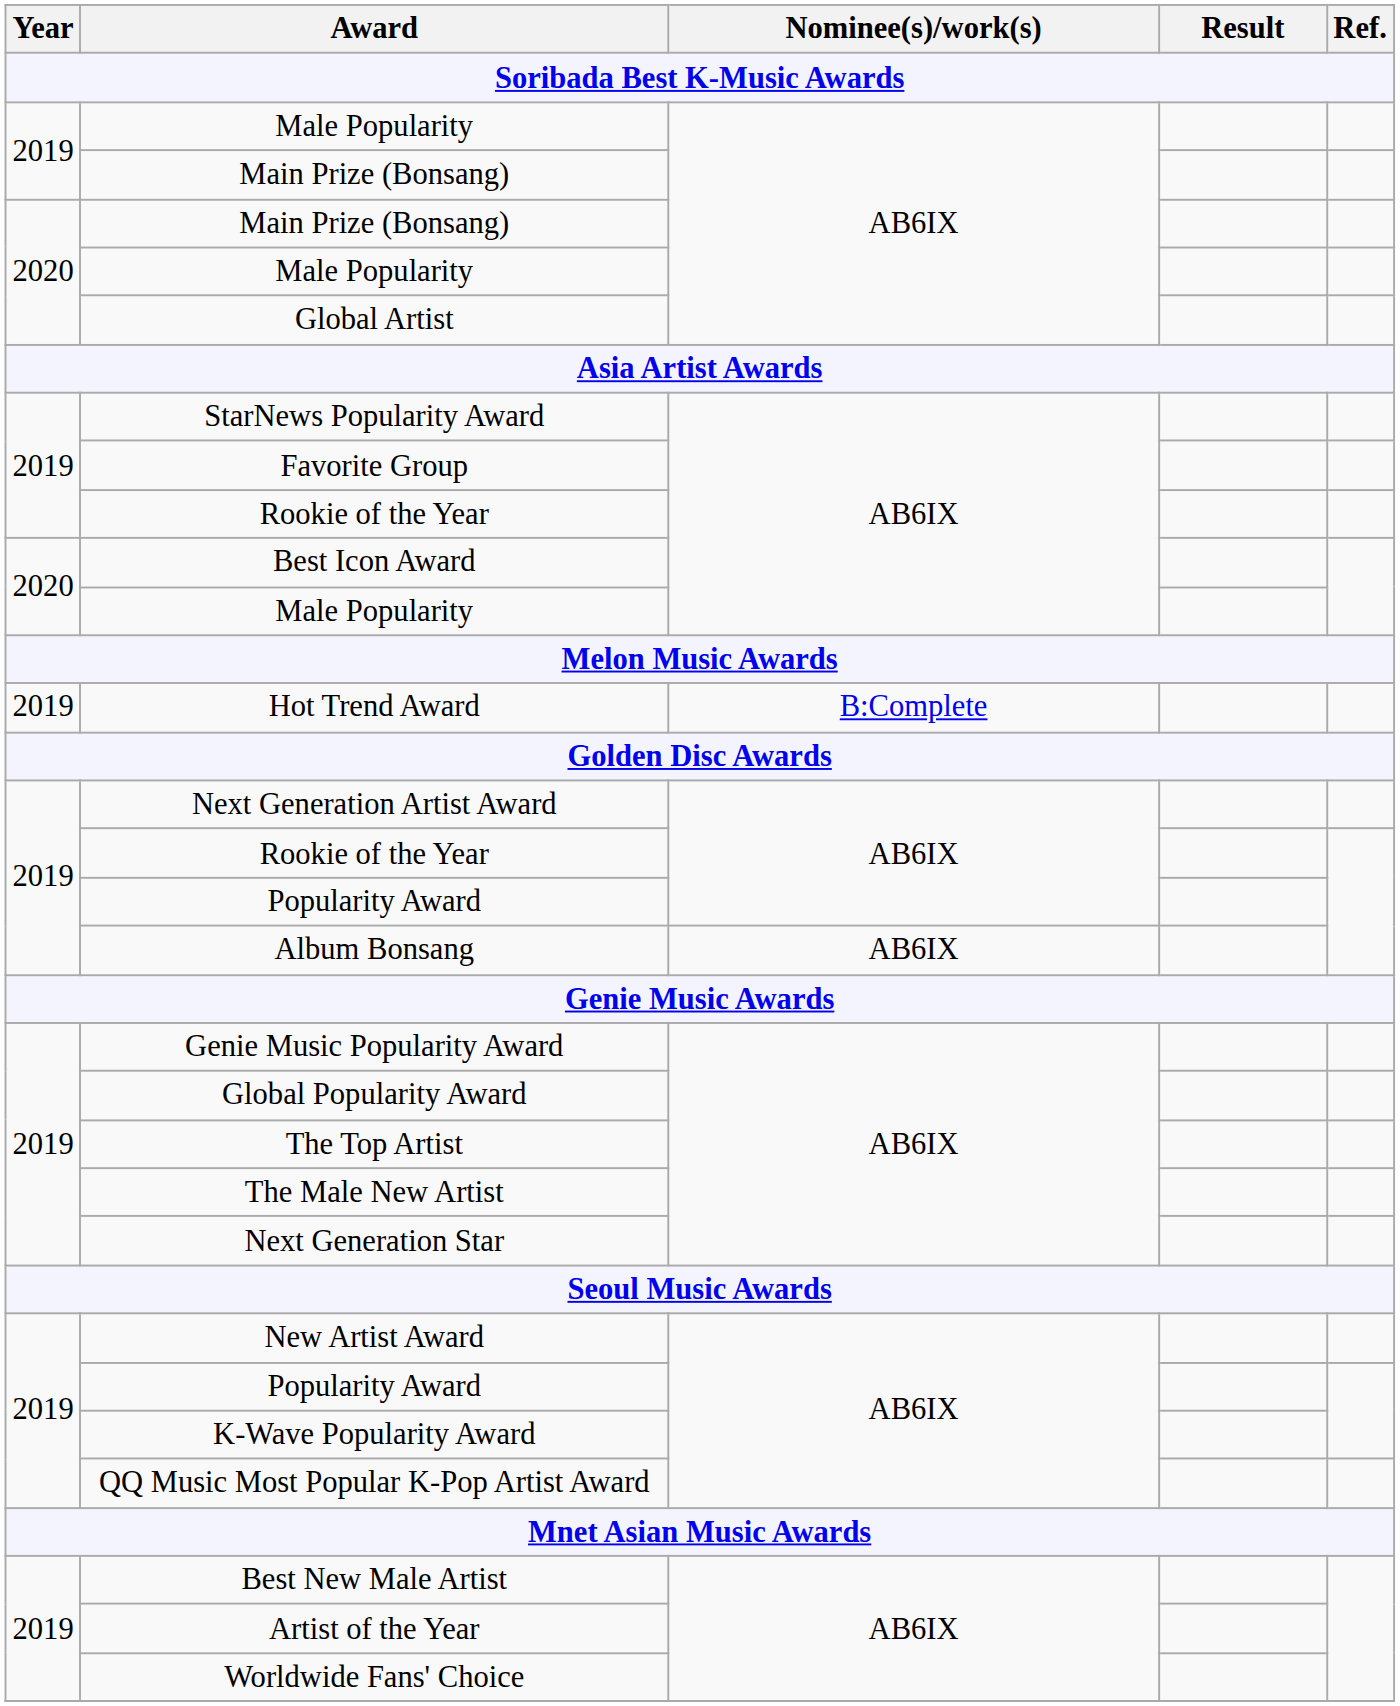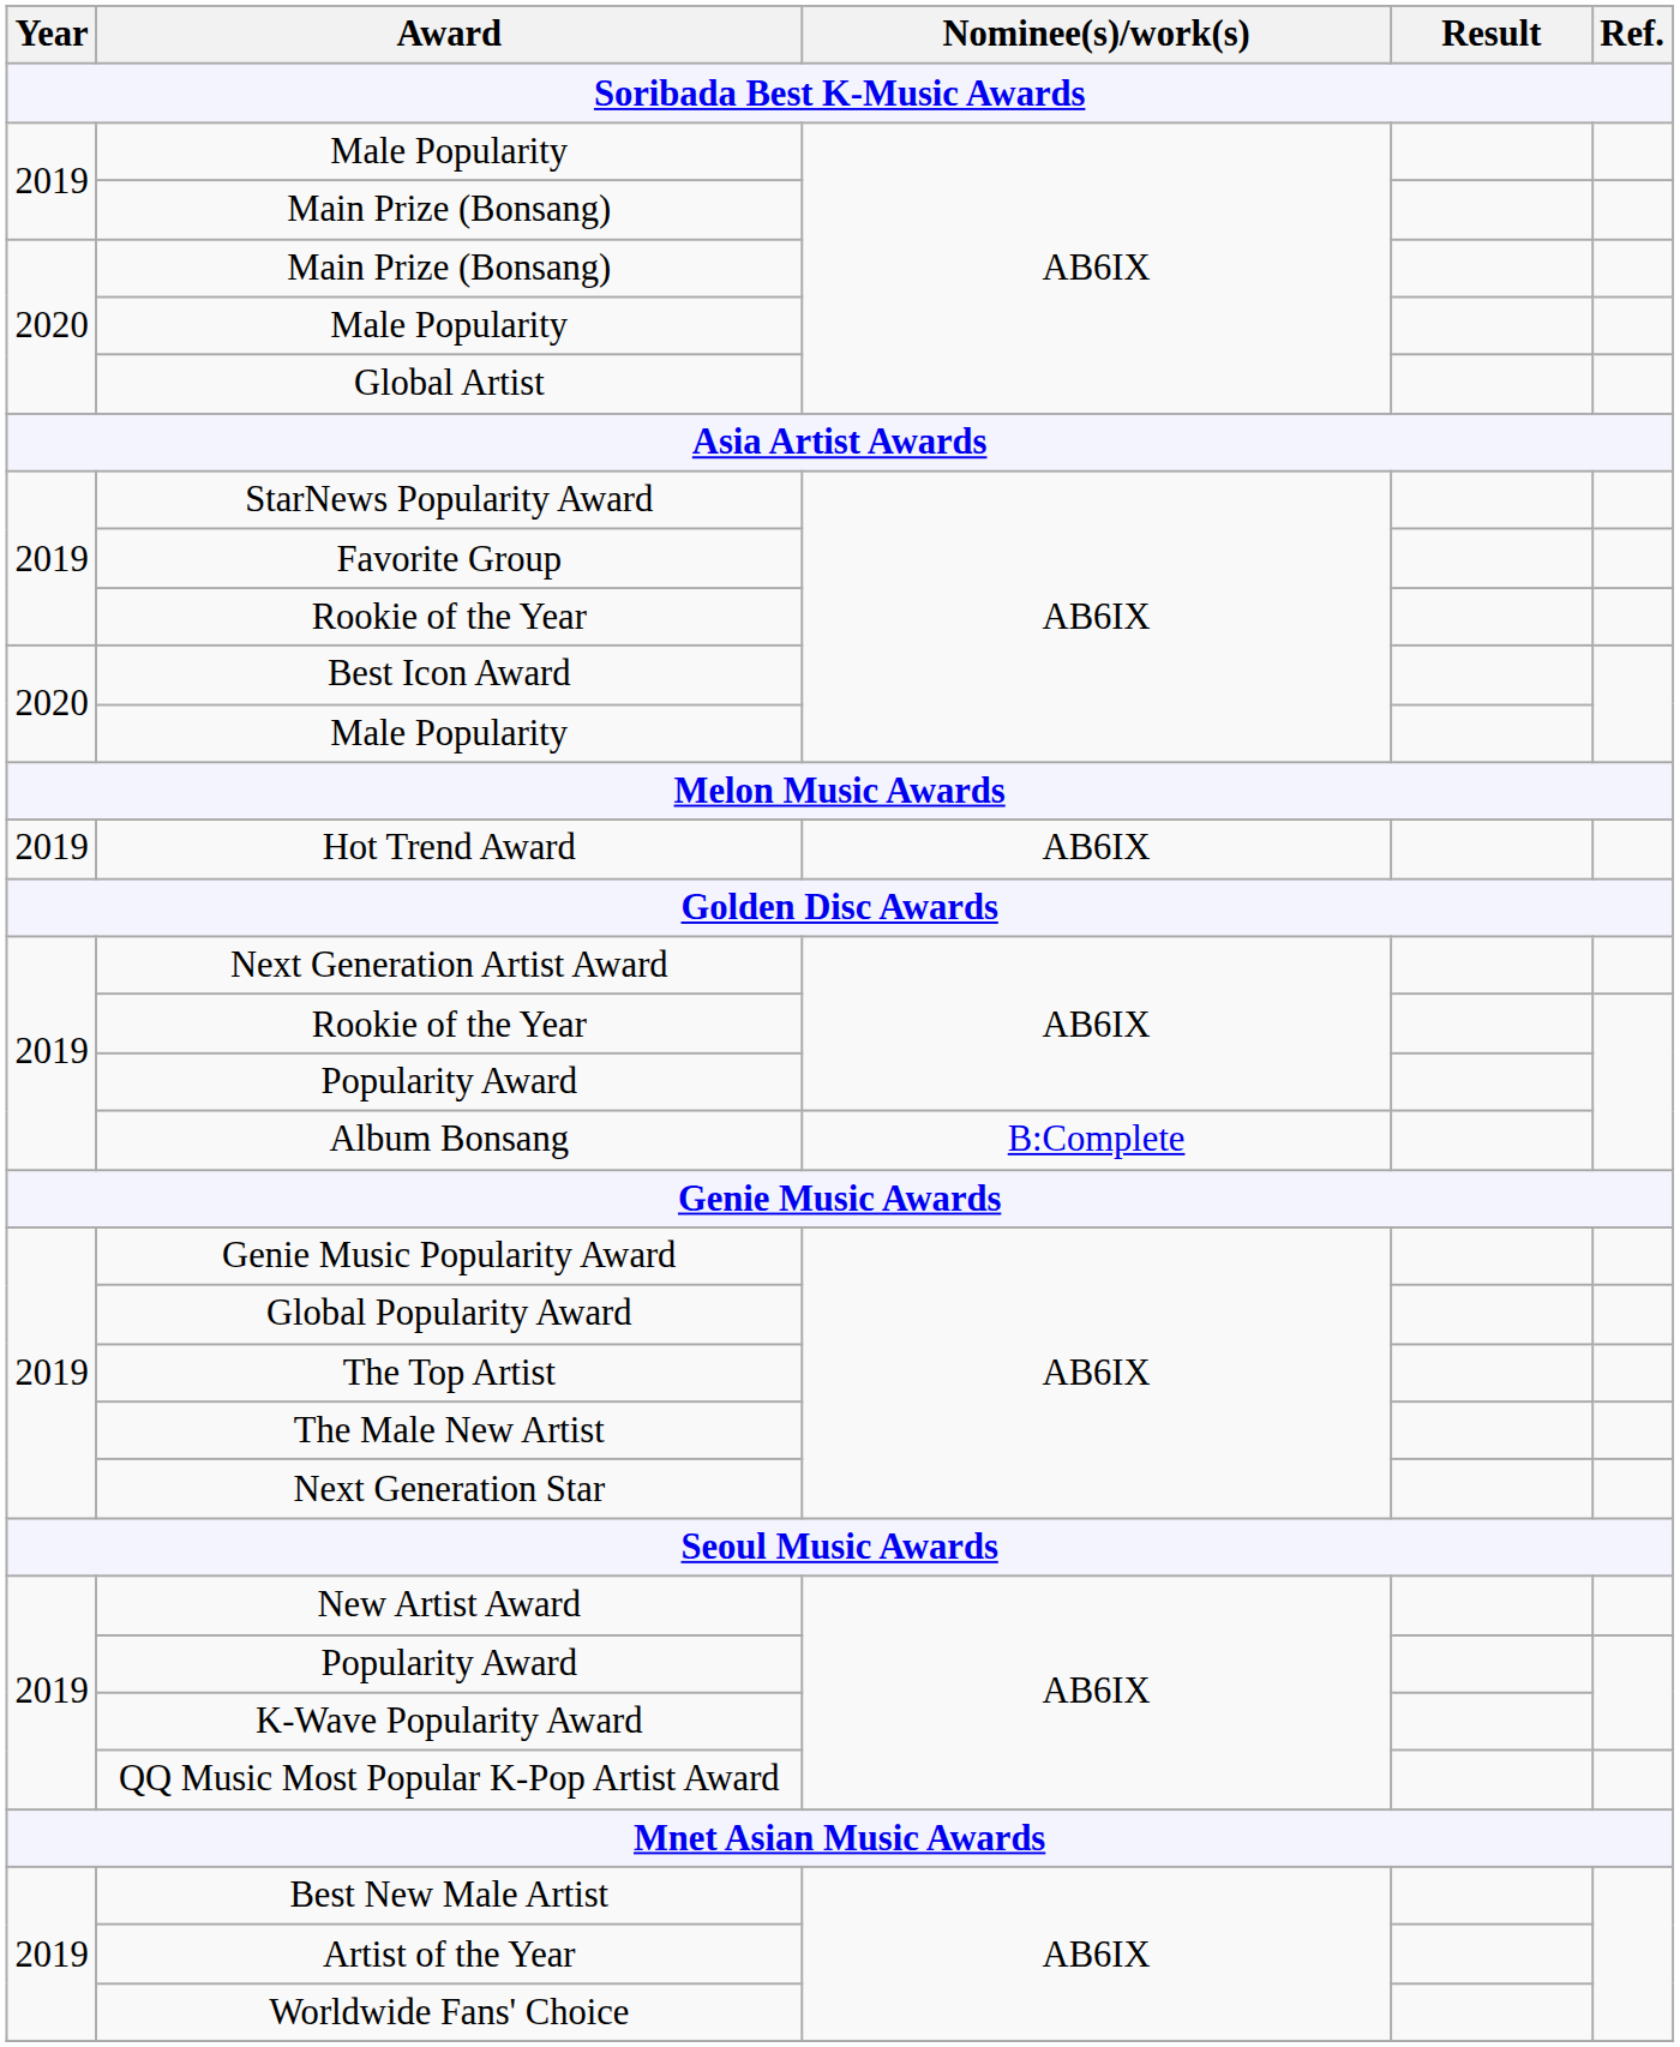 <table class="wikitable" style="text-align: center; float: center; margin: 0 0 0.5em 1em;">
 <tr>
 <th width="30">Year</th>
 <th style="width:300px;">Award</th>
 <th style="width:250px;">Nominee(s)/work(s)</th>
 <th width="80">Result</th>
 <th>Ref.</th>
 </tr>
 <tr>
 <td colspan="5" style="text-align:center; background:#f4f4ff;"><strong><a href='#'>Soribada Best K-Music Awards</a></strong></td>
 </tr>
 <tr>
 <td rowspan="2">2019</td>
 <td>Male Popularity</td>
 <td rowspan="5">AB6IX</td>
 <td></td>
 <td></td>
 </tr>
 <tr>
 <td>Main Prize (Bonsang)</td>
 <td></td>
 <td></td>
 </tr>
 <tr>
 <td rowspan="3">2020</td>
 <td>Main Prize (Bonsang)</td>
 <td></td>
 <td></td>
 </tr>
 <tr>
 <td>Male Popularity</td>
 <td></td>
 <td></td>
 </tr>
 <tr>
 <td>Global Artist</td>
 <td></td>
 <td></td>
 </tr>
 <tr>
 <td colspan="5" style="text-align:center; background:#f4f4ff;"><strong><a href='#'>Asia Artist Awards</a></strong></td>
 </tr>
 <tr>
 <td rowspan="3">2019</td>
 <td>StarNews Popularity Award</td>
 <td rowspan="5">AB6IX</td>
 <td></td>
 <td></td>
 </tr>
 <tr>
 <td>Favorite Group</td>
 <td></td>
 <td></td>
 </tr>
 <tr>
 <td>Rookie of the Year</td>
 <td></td>
 <td></td>
 </tr>
 <tr>
 <td rowspan="2">2020</td>
 <td>Best Icon Award</td>
 <td></td>
 <td rowspan="2"></td>
 </tr>
 <tr>
 <td>Male Popularity</td>
 <td></td>
 </tr>
 <tr>
 <td colspan="5" style="text-align:center; background:#f4f4ff;"><strong><a href='#'>Melon Music Awards</a></strong></td>
 </tr>
 <tr>
 <td>2019</td>
 <td>Hot Trend Award</td>
-<td><a href='#'>B:Complete</a></td>
+<td>AB6IX</td>
 <td></td>
 <td></td>
 </tr>
 <tr>
 <td colspan="5" style="text-align:center; background:#f4f4ff;"><strong><a href='#'>Golden Disc Awards</a></strong></td>
 </tr>
 <tr>
 <td rowspan="4">2019</td>
 <td>Next Generation Artist Award</td>
 <td rowspan="3">AB6IX</td>
 <td></td>
 <td></td>
 </tr>
 <tr>
 <td>Rookie of the Year</td>
 <td></td>
 <td rowspan="3"></td>
 </tr>
 <tr>
 <td>Popularity Award</td>
 <td></td>
 </tr>
 <tr>
 <td>Album Bonsang</td>
-<td>AB6IX</td>
+<td><a href='#'>B:Complete</a></td>
 <td></td>
 </tr>
 <tr>
 <td colspan="5" style="text-align:center; background:#f4f4ff;"><strong><a href='#'>Genie Music Awards</a></strong></td>
 </tr>
 <tr>
 <td rowspan="5">2019</td>
 <td>Genie Music Popularity Award</td>
 <td rowspan="5">AB6IX</td>
 <td></td>
 <td></td>
 </tr>
 <tr>
 <td>Global Popularity Award</td>
 <td></td>
 <td></td>
 </tr>
 <tr>
 <td>The Top Artist</td>
 <td></td>
 <td></td>
 </tr>
 <tr>
 <td>The Male New Artist</td>
 <td></td>
 <td></td>
 </tr>
 <tr>
 <td>Next Generation Star</td>
 <td></td>
 <td></td>
 </tr>
 <tr>
 <td colspan="5" style="text-align:center; background:#f4f4ff;"><strong><a href='#'>Seoul Music Awards</a></strong></td>
 </tr>
 <tr>
 <td rowspan="4">2019</td>
 <td>New Artist Award</td>
 <td rowspan="4">AB6IX</td>
 <td></td>
 <td></td>
 </tr>
 <tr>
 <td>Popularity Award</td>
 <td></td>
 <td rowspan="2"></td>
 </tr>
 <tr>
 <td>K-Wave Popularity Award</td>
 <td></td>
 </tr>
 <tr>
 <td>QQ Music Most Popular K-Pop Artist Award</td>
 <td></td>
 <td></td>
 </tr>
 <tr>
 <td colspan="5" style="text-align:center; background:#f4f4ff;"><strong><a href='#'>Mnet Asian Music Awards</a></strong></td>
 </tr>
 <tr>
 <td rowspan="3">2019</td>
 <td>Best New Male Artist</td>
 <td rowspan="3">AB6IX</td>
 <td></td>
 <td rowspan="3"></td>
 </tr>
 <tr>
 <td>Artist of the Year</td>
 <td></td>
 </tr>
 <tr>
 <td>Worldwide Fans' Choice</td>
 <td></td>
 </tr>
 <tr>
 </tr>
 </table>
